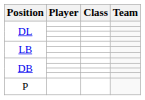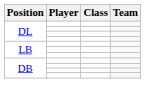 <table class="wikitable sortable" border="1">
 <tr>
 <th>Position</th>
 <th>Player</th>
 <th>Class</th>
 <th>Team</th>
 </tr>
 <tr>
 <td style="text-align:center; background:white" rowspan=4><a href='#'>DL</a></td>
 <td style="text-align:center; background:white"></td>
 <td style="text-align:center; background:white"></td>
 <td></td>
 </tr>
 <tr>
 <td style="text-align:center; background:white"></td>
 <td style="text-align:center; background:white"></td>
 <td></td>
 </tr>
 <tr>
 <td style="text-align:center; background:white"></td>
 <td style="text-align:center; background:white"></td>
 <td></td>
 </tr>
 <tr>
 <td style="text-align:center; background:white"></td>
 <td style="text-align:center; background:white"></td>
 <td></td>
 </tr>
 <tr>
 <td style="text-align:center; background:white" rowspan=3><a href='#'>LB</a></td>
 <td style="text-align:center; background:white"></td>
 <td style="text-align:center; background:white"></td>
 <td></td>
 </tr>
 <tr>
 <td style="text-align:center; background:white"></td>
 <td style="text-align:center; background:white"></td>
 <td></td>
 </tr>
 <tr>
 <td style="text-align:center; background:white"></td>
 <td style="text-align:center; background:white"></td>
 <td></td>
 </tr>
 <tr>
 <td style="text-align:center; background:white" rowspan=4><a href='#'>DB</a></td>
 <td style="text-align:center; background:white"></td>
 <td style="text-align:center; background:white"></td>
 <td></td>
 </tr>
 <tr>
 <td style="text-align:center; background:white"></td>
 <td style="text-align:center; background:white"></td>
 <td></td>
 </tr>
 <tr>
 <td style="text-align:center; background:white"></td>
 <td style="text-align:center; background:white"></td>
 <td></td>
 </tr>
 <tr>
 <td style="text-align:center; background:white"></td>
 <td style="text-align:center; background:white"></td>
 <td></td>
 </tr>
-<tr>
-<td style="text-align:center; background:white">P</td>
-<td style="text-align:center; background:white"></td>
-<td style="text-align:center; background:white"></td>
-<td></td>
-</tr>
 </table>
